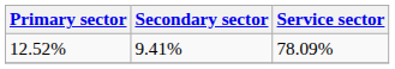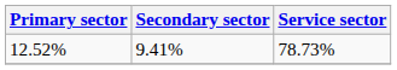 <table class="wikitable" border="1">
 <tr>
 <th><a href='#'>Primary sector</a></th>
 <th><a href='#'>Secondary sector</a></th>
 <th><a href='#'>Service sector</a></th>
 </tr>
 <tr>
 <td>12.52%</td>
 <td>9.41%</td>
-<td>78.09%</td>
+<td>78.73%</td>
 </tr>
 <tr>
 </tr>
 </table>
